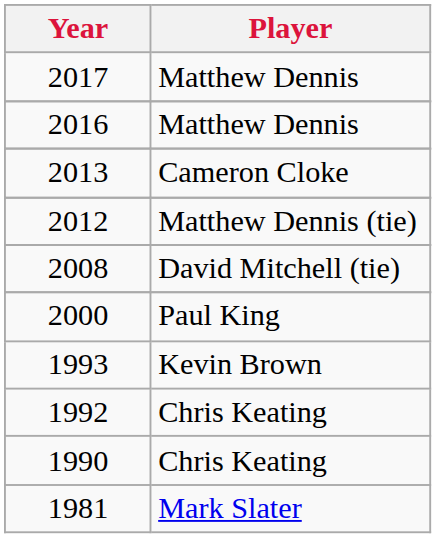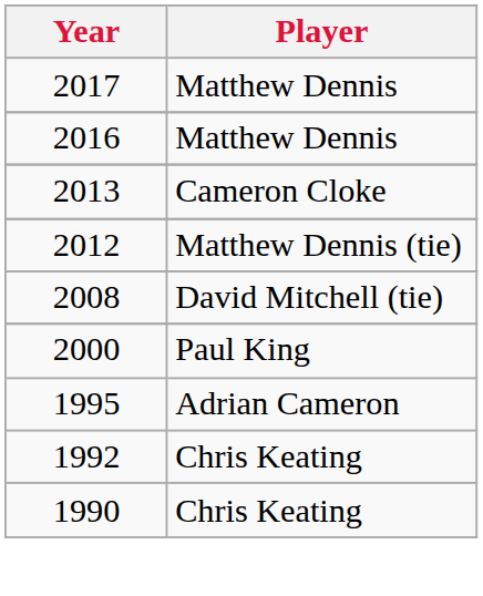 <table class="wikitable">
 <tr Luke 'big nose' De Vincentis 2011>
 <th style="color:crimson"  width="70">Year</th>
 <th style="color:crimson" width="140">Player</th>
 </tr>
 <tr>
 <td align="center">2017</td>
 <td>Matthew Dennis</td>
 </tr>
 <tr>
 </tr>
 <tr>
 <td align="center">2016</td>
 <td>Matthew Dennis</td>
 </tr>
 <tr>
 </tr>
 <tr>
 <td align="center">2013</td>
 <td>Cameron Cloke</td>
 </tr>
 <tr>
 </tr>
 <tr>
 <td align="center">2012</td>
 <td>Matthew Dennis (tie)</td>
 </tr>
 <tr>
 </tr>
 <tr>
 <td align="center">2008</td>
 <td>David Mitchell (tie)</td>
 </tr>
 <tr>
 </tr>
 <tr>
 <td align="center">2000</td>
 <td>Paul King</td>
 </tr>
 <tr>
-<td align="center">1993</td>
-<td>Kevin Brown</td>
+<td align="center">1995</td>
+<td>Adrian Cameron</td>
 </tr>
 <tr>
 <td align="center">1992</td>
 <td>Chris Keating</td>
 </tr>
 <tr>
 <td align="center">1990</td>
 <td>Chris Keating</td>
 </tr>
-<tr>
-<td align="center">1981</td>
-<td><a href='#'>Mark Slater</a></td>
-</tr>
 </table>
